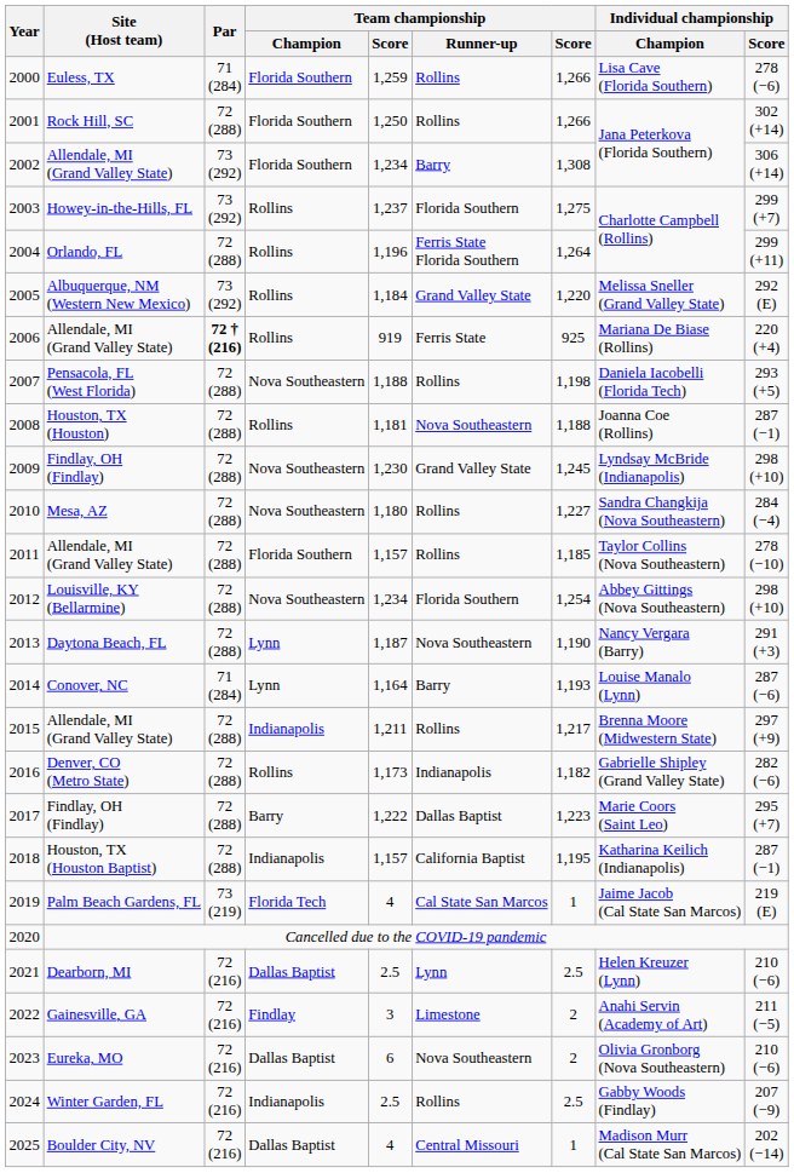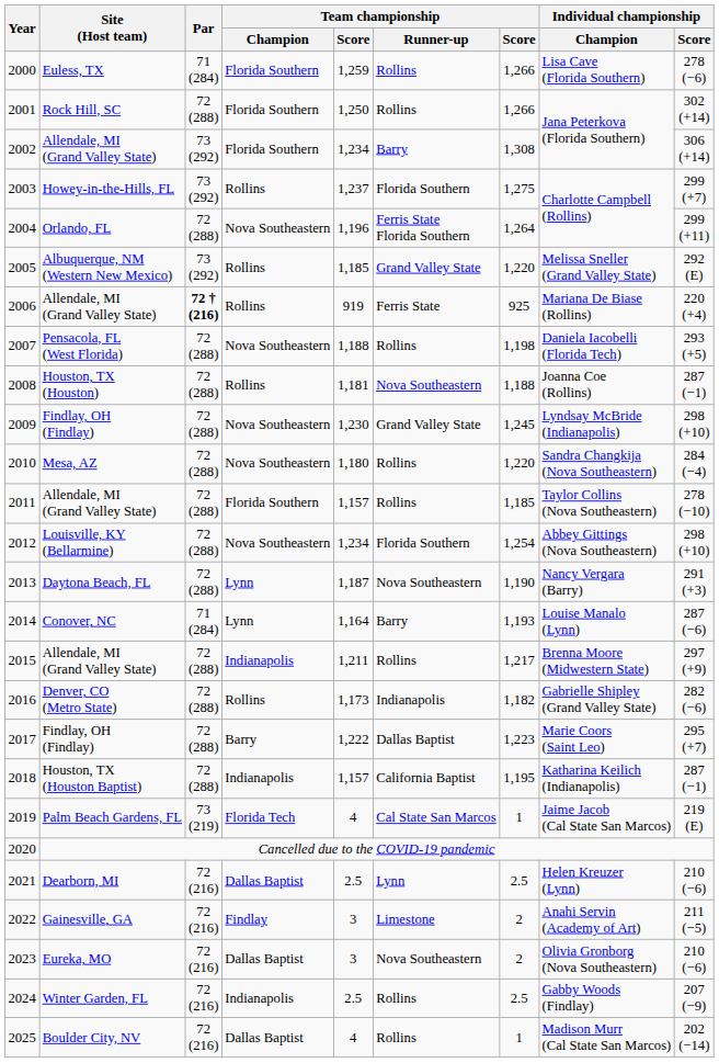 <table class="wikitable" style="font-size:90%;;">
 <tr>
 <th rowspan="2">Year</th>
 <th rowspan="2">Site<br>(Host team)</th>
 <th rowspan="2">Par</th>
 <th colspan=4>Team championship</th>
 <th colspan=4>Individual championship</th>
 </tr>
 <tr>
 <th>Champion</th>
 <th>Score</th>
 <th>Runner-up</th>
 <th>Score</th>
 <th>Champion</th>
 <th>Score</th>
 </tr>
 <tr>
 <td align=center>2000</td>
 <td><a href='#'>Euless, TX</a></td>
 <td align=center>71<br>(284)</td>
 <td><a href='#'>Florida Southern</a></td>
 <td align=center>1,259</td>
 <td><a href='#'>Rollins</a></td>
 <td align=center>1,266</td>
 <td><a href='#'>Lisa Cave</a><br>(<a href='#'>Florida Southern</a>)</td>
 <td align=center>278<br>(−6)</td>
 </tr>
 <tr>
 <td align=center>2001</td>
 <td><a href='#'>Rock Hill, SC</a></td>
 <td align=center>72<br>(288)</td>
 <td>Florida Southern</td>
 <td align=center>1,250</td>
 <td>Rollins</td>
 <td align=center>1,266</td>
 <td rowspan="2"><a href='#'>Jana Peterkova</a><br>(Florida Southern)</td>
 <td align=center>302<br>(+14)</td>
 </tr>
 <tr>
 <td align=center>2002</td>
 <td><a href='#'>Allendale, MI</a><br>(<a href='#'>Grand Valley State</a>)</td>
 <td align=center>73<br>(292)</td>
 <td>Florida Southern</td>
 <td align=center>1,234</td>
 <td><a href='#'>Barry</a></td>
 <td align=center>1,308</td>
 <td align=center>306<br>(+14)</td>
 </tr>
 <tr>
 <td align=center>2003</td>
 <td><a href='#'>Howey-in-the-Hills, FL</a></td>
 <td align=center>73<br>(292)</td>
 <td>Rollins</td>
 <td align=center>1,237</td>
 <td>Florida Southern</td>
 <td align=center>1,275</td>
 <td rowspan="2"><a href='#'>Charlotte Campbell</a><br>(<a href='#'>Rollins</a>)</td>
 <td align=center>299<br>(+7)</td>
 </tr>
 <tr>
 <td align=center>2004</td>
 <td><a href='#'>Orlando, FL</a></td>
 <td align=center>72<br>(288)</td>
-<td>Rollins</td>
+<td>Nova Southeastern</td>
 <td align=center>1,196</td>
 <td><a href='#'>Ferris State</a><br>Florida Southern</td>
 <td align=center>1,264</td>
 <td align=center>299<br>(+11)</td>
 </tr>
 <tr>
 <td align=center>2005</td>
 <td><a href='#'>Albuquerque, NM</a><br>(<a href='#'>Western New Mexico</a>)</td>
 <td align=center>73<br>(292)</td>
 <td>Rollins</td>
-<td align=center>1,184</td>
+<td align=center>1,185</td>
 <td><a href='#'>Grand Valley State</a></td>
 <td align=center>1,220</td>
 <td><a href='#'>Melissa Sneller</a><br>(<a href='#'>Grand Valley State</a>)</td>
 <td align=center>292<br>(E)</td>
 </tr>
 <tr>
 <td align=center>2006</td>
 <td>Allendale, MI<br>(Grand Valley State)</td>
 <td align=center><strong>72 †<br>(216)</strong></td>
 <td>Rollins</td>
 <td align=center>919</td>
 <td>Ferris State</td>
 <td align=center>925</td>
 <td><a href='#'>Mariana De Biase</a><br>(Rollins)</td>
 <td align=center>220<br>(+4)</td>
 </tr>
 <tr>
 <td align=center>2007</td>
 <td><a href='#'>Pensacola, FL</a><br>(<a href='#'>West Florida</a>)</td>
 <td align=center>72<br>(288)</td>
 <td>Nova Southeastern</td>
 <td align=center>1,188</td>
 <td>Rollins</td>
 <td align=center>1,198</td>
 <td><a href='#'>Daniela Iacobelli</a><br>(<a href='#'>Florida Tech</a>)</td>
 <td align=center>293<br>(+5)</td>
 </tr>
 <tr>
 <td align=center>2008</td>
 <td><a href='#'>Houston, TX</a><br>(<a href='#'>Houston</a>)</td>
 <td align=center>72<br>(288)</td>
 <td>Rollins</td>
 <td align=center>1,181</td>
 <td><a href='#'>Nova Southeastern</a></td>
 <td align=center>1,188</td>
 <td>Joanna Coe<br>(Rollins)</td>
 <td align=center>287<br>(−1)</td>
 </tr>
 <tr>
 <td align=center>2009</td>
 <td><a href='#'>Findlay, OH</a><br>(<a href='#'>Findlay</a>)</td>
 <td align=center>72<br>(288)</td>
 <td>Nova Southeastern</td>
 <td align=center>1,230</td>
 <td>Grand Valley State</td>
 <td align=center>1,245</td>
 <td><a href='#'>Lyndsay McBride</a><br>(<a href='#'>Indianapolis</a>)</td>
 <td align=center>298<br>(+10)</td>
 </tr>
 <tr>
 <td align=center>2010</td>
 <td><a href='#'>Mesa, AZ</a></td>
 <td align=center>72<br>(288)</td>
 <td>Nova Southeastern</td>
 <td align=center>1,180</td>
 <td>Rollins</td>
-<td align=center>1,227</td>
+<td align=center>1,220</td>
 <td><a href='#'>Sandra Changkija</a><br>(<a href='#'>Nova Southeastern</a>)</td>
 <td align=center>284<br>(−4)</td>
 </tr>
 <tr>
 <td align=center>2011</td>
 <td>Allendale, MI<br>(Grand Valley State)</td>
 <td align=center>72<br>(288)</td>
 <td>Florida Southern</td>
 <td align=center>1,157</td>
 <td>Rollins</td>
 <td align=center>1,185</td>
 <td><a href='#'>Taylor Collins</a><br>(Nova Southeastern)</td>
 <td align=center>278<br>(−10)</td>
 </tr>
 <tr>
 <td align=center>2012</td>
 <td><a href='#'>Louisville, KY</a><br>(<a href='#'>Bellarmine</a>)</td>
 <td align=center>72<br>(288)</td>
 <td>Nova Southeastern</td>
 <td align=center>1,234</td>
 <td>Florida Southern</td>
 <td align=center>1,254</td>
 <td><a href='#'>Abbey Gittings</a><br>(Nova Southeastern)</td>
 <td align=center>298<br>(+10)</td>
 </tr>
 <tr>
 <td align=center>2013</td>
 <td><a href='#'>Daytona Beach, FL</a></td>
 <td align=center>72<br>(288)</td>
 <td><a href='#'>Lynn</a></td>
 <td align=center>1,187</td>
 <td>Nova Southeastern</td>
 <td align=center>1,190</td>
 <td><a href='#'>Nancy Vergara</a><br>(Barry)</td>
 <td align=center>291<br>(+3)</td>
 </tr>
 <tr>
 <td align=center>2014</td>
 <td><a href='#'>Conover, NC</a></td>
 <td align=center>71<br>(284)</td>
 <td>Lynn</td>
 <td align=center>1,164</td>
 <td>Barry</td>
 <td align=center>1,193</td>
 <td><a href='#'>Louise Manalo</a><br>(<a href='#'>Lynn</a>)</td>
 <td align=center>287<br>(−6)</td>
 </tr>
 <tr>
 <td align=center>2015</td>
 <td>Allendale, MI<br>(Grand Valley State)</td>
 <td align=center>72<br>(288)</td>
 <td><a href='#'>Indianapolis</a></td>
 <td align=center>1,211</td>
 <td>Rollins</td>
 <td align=center>1,217</td>
 <td><a href='#'>Brenna Moore</a><br>(<a href='#'>Midwestern State</a>)</td>
 <td align=center>297<br>(+9)</td>
 </tr>
 <tr>
 <td align=center>2016</td>
 <td><a href='#'>Denver, CO</a><br>(<a href='#'>Metro State</a>)</td>
 <td align=center>72<br>(288)</td>
 <td>Rollins</td>
 <td align=center>1,173</td>
 <td>Indianapolis</td>
 <td align=center>1,182</td>
 <td><a href='#'>Gabrielle Shipley</a><br>(Grand Valley State)</td>
 <td align=center>282<br>(−6)</td>
 </tr>
 <tr>
 <td align=center>2017</td>
 <td>Findlay, OH<br>(Findlay)</td>
 <td align=center>72<br>(288)</td>
 <td>Barry</td>
 <td align=center>1,222</td>
 <td>Dallas Baptist</td>
 <td align=center>1,223</td>
 <td><a href='#'>Marie Coors</a><br>(<a href='#'>Saint Leo</a>)</td>
 <td align=center>295<br>(+7)</td>
 </tr>
 <tr>
 <td align=center>2018</td>
 <td>Houston, TX<br>(<a href='#'>Houston Baptist</a>)</td>
 <td align=center>72<br>(288)</td>
 <td>Indianapolis</td>
 <td align=center>1,157</td>
 <td>California Baptist</td>
 <td align=center>1,195</td>
 <td><a href='#'>Katharina Keilich</a><br>(Indianapolis)</td>
 <td align=center>287<br>(−1)</td>
 </tr>
 <tr>
 <td align=center>2019</td>
 <td><a href='#'>Palm Beach Gardens, FL</a></td>
 <td align=center>73<br>(219)</td>
 <td><a href='#'>Florida Tech</a></td>
 <td align=center>4</td>
 <td><a href='#'>Cal State San Marcos</a></td>
 <td align=center>1</td>
 <td><a href='#'>Jaime Jacob</a><br>(Cal State San Marcos)</td>
 <td align=center>219<br>(E)</td>
 </tr>
 <tr>
 <td align=center>2020</td>
 <td colspan=8 align=center><em>Cancelled due to the <a href='#'>COVID-19 pandemic</a></em></td>
 </tr>
 <tr>
 <td align=center>2021</td>
 <td><a href='#'>Dearborn, MI</a></td>
 <td align=center>72<br>(216)</td>
 <td><a href='#'>Dallas Baptist</a></td>
 <td align=center>2.5</td>
 <td><a href='#'>Lynn</a></td>
 <td align=center>2.5</td>
 <td><a href='#'>Helen Kreuzer</a><br>(<a href='#'>Lynn</a>)</td>
 <td align=center>210<br>(−6)</td>
 </tr>
 <tr>
 <td align=center>2022</td>
 <td><a href='#'>Gainesville, GA</a></td>
 <td align=center>72<br>(216)</td>
 <td><a href='#'>Findlay</a></td>
 <td align=center>3</td>
 <td><a href='#'>Limestone</a></td>
 <td align=center>2</td>
 <td><a href='#'>Anahi Servin</a><br>(<a href='#'>Academy of Art</a>)</td>
 <td align=center>211<br>(−5)</td>
 </tr>
 <tr>
 <td align=center>2023</td>
 <td><a href='#'>Eureka, MO</a></td>
 <td align=center>72<br>(216)</td>
 <td>Dallas Baptist</td>
-<td align=center>6</td>
+<td align=center>3</td>
 <td>Nova Southeastern</td>
 <td align=center>2</td>
 <td><a href='#'>Olivia Gronborg</a><br>(Nova Southeastern)</td>
 <td align=center>210<br>(−6)</td>
 </tr>
 <tr>
 <td align=center>2024</td>
 <td><a href='#'>Winter Garden, FL</a></td>
 <td align=center>72<br>(216)</td>
 <td>Indianapolis</td>
 <td align=center>2.5</td>
 <td>Rollins</td>
 <td align=center>2.5</td>
 <td><a href='#'>Gabby Woods</a><br>(Findlay)</td>
 <td align=center>207<br>(−9)</td>
 </tr>
 <tr>
 <td align=center>2025</td>
 <td><a href='#'>Boulder City, NV</a></td>
 <td align=center>72<br>(216)</td>
 <td>Dallas Baptist</td>
 <td align=center>4</td>
-<td><a href='#'>Central Missouri</a></td>
+<td>Rollins</td>
 <td align=center>1</td>
 <td><a href='#'>Madison Murr</a><br>(Cal State San Marcos)</td>
 <td align=center>202<br>(−14)</td>
 </tr>
 </table>
